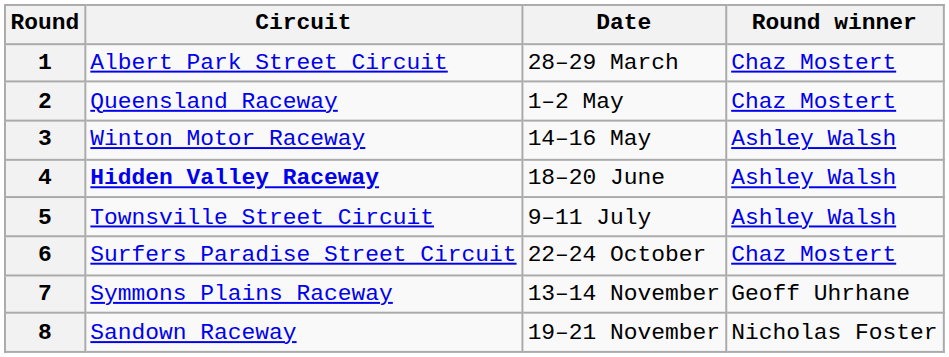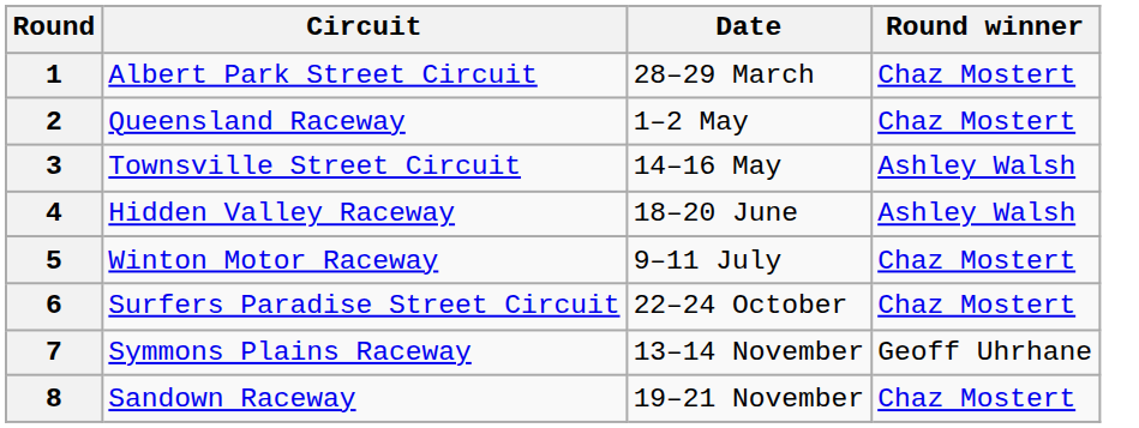 <table class="wikitable" style="font-size: 90%;">
 <tr>
 <th>Round</th>
 <th>Circuit</th>
 <th>Date</th>
 <th>Round winner</th>
 </tr>
 <tr>
 <th>1</th>
 <td><a href='#'>Albert Park Street Circuit</a></td>
 <td>28–29 March</td>
 <td><a href='#'>Chaz Mostert</a></td>
 </tr>
 <tr>
 <th>2</th>
 <td><a href='#'>Queensland Raceway</a></td>
 <td>1–2 May</td>
 <td><a href='#'>Chaz Mostert</a></td>
 </tr>
 <tr>
 <th>3</th>
-<td><a href='#'>Winton Motor Raceway</a></td>
+<td><a href='#'>Townsville Street Circuit</a></td>
 <td>14–16 May</td>
 <td><a href='#'>Ashley Walsh</a></td>
 </tr>
 <tr>
 <th>4</th>
-<td><strong><a href='#'>Hidden Valley Raceway</a></strong></td>
+<td><a href='#'>Hidden Valley Raceway</a></td>
 <td>18–20 June</td>
 <td><a href='#'>Ashley Walsh</a></td>
 </tr>
 <tr>
 <th>5</th>
-<td><a href='#'>Townsville Street Circuit</a></td>
+<td><a href='#'>Winton Motor Raceway</a></td>
 <td>9–11 July</td>
-<td><a href='#'>Ashley Walsh</a></td>
+<td><a href='#'>Chaz Mostert</a></td>
 </tr>
 <tr>
 <th>6</th>
 <td><a href='#'>Surfers Paradise Street Circuit</a></td>
 <td>22–24 October</td>
 <td><a href='#'>Chaz Mostert</a></td>
 </tr>
 <tr>
 <th>7</th>
 <td><a href='#'>Symmons Plains Raceway</a></td>
 <td>13–14 November</td>
 <td>Geoff Uhrhane</td>
 </tr>
 <tr>
 <th>8</th>
 <td><a href='#'>Sandown Raceway</a></td>
 <td>19–21 November</td>
-<td>Nicholas Foster</td>
+<td><a href='#'>Chaz Mostert</a></td>
 </tr>
 </table>
